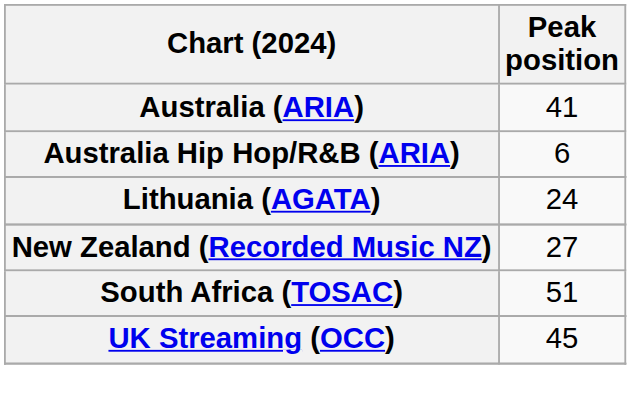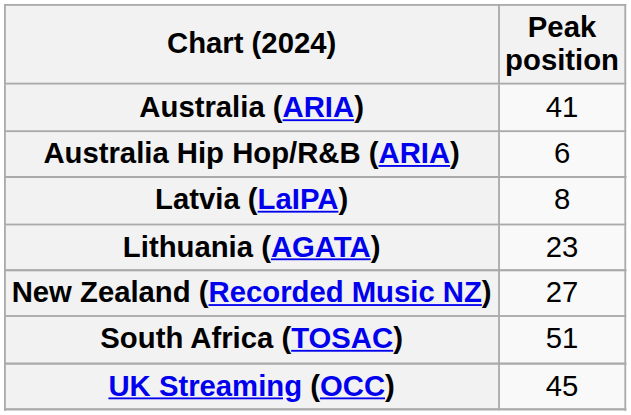 <table class="wikitable sortable plainrowheaders" style="text-align:center">
 <tr>
 <th scope="col">Chart (2024)</th>
 <th scope="col">Peak<br>position</th>
 </tr>
 <tr>
 <th scope="row">Australia (<a href='#'>ARIA</a>)</th>
 <td>41</td>
 </tr>
 <tr>
 <th scope="row">Australia Hip Hop/R&B (<a href='#'>ARIA</a>)</th>
 <td>6</td>
 </tr>
 <tr>
 </tr>
 <tr>
 </tr>
 <tr>
+<th scope="row">Latvia (<a href='#'>LaIPA</a>)</th>
+<td>8</td>
+</tr>
+<tr>
 <th scope="row">Lithuania (<a href='#'>AGATA</a>)</th>
-<td>24</td>
+<td>23</td>
 </tr>
 <tr>
 </tr>
 <tr>
 <th scope="row">New Zealand (<a href='#'>Recorded Music NZ</a>)</th>
 <td>27</td>
 </tr>
 <tr>
 <th scope="row">South Africa (<a href='#'>TOSAC</a>)</th>
 <td>51</td>
 </tr>
 <tr>
 </tr>
 <tr>
 <th scope="row"><a href='#'>UK Streaming</a> (<a href='#'>OCC</a>)</th>
 <td>45</td>
 </tr>
 <tr>
 </tr>
 <tr>
 </tr>
 </table>
